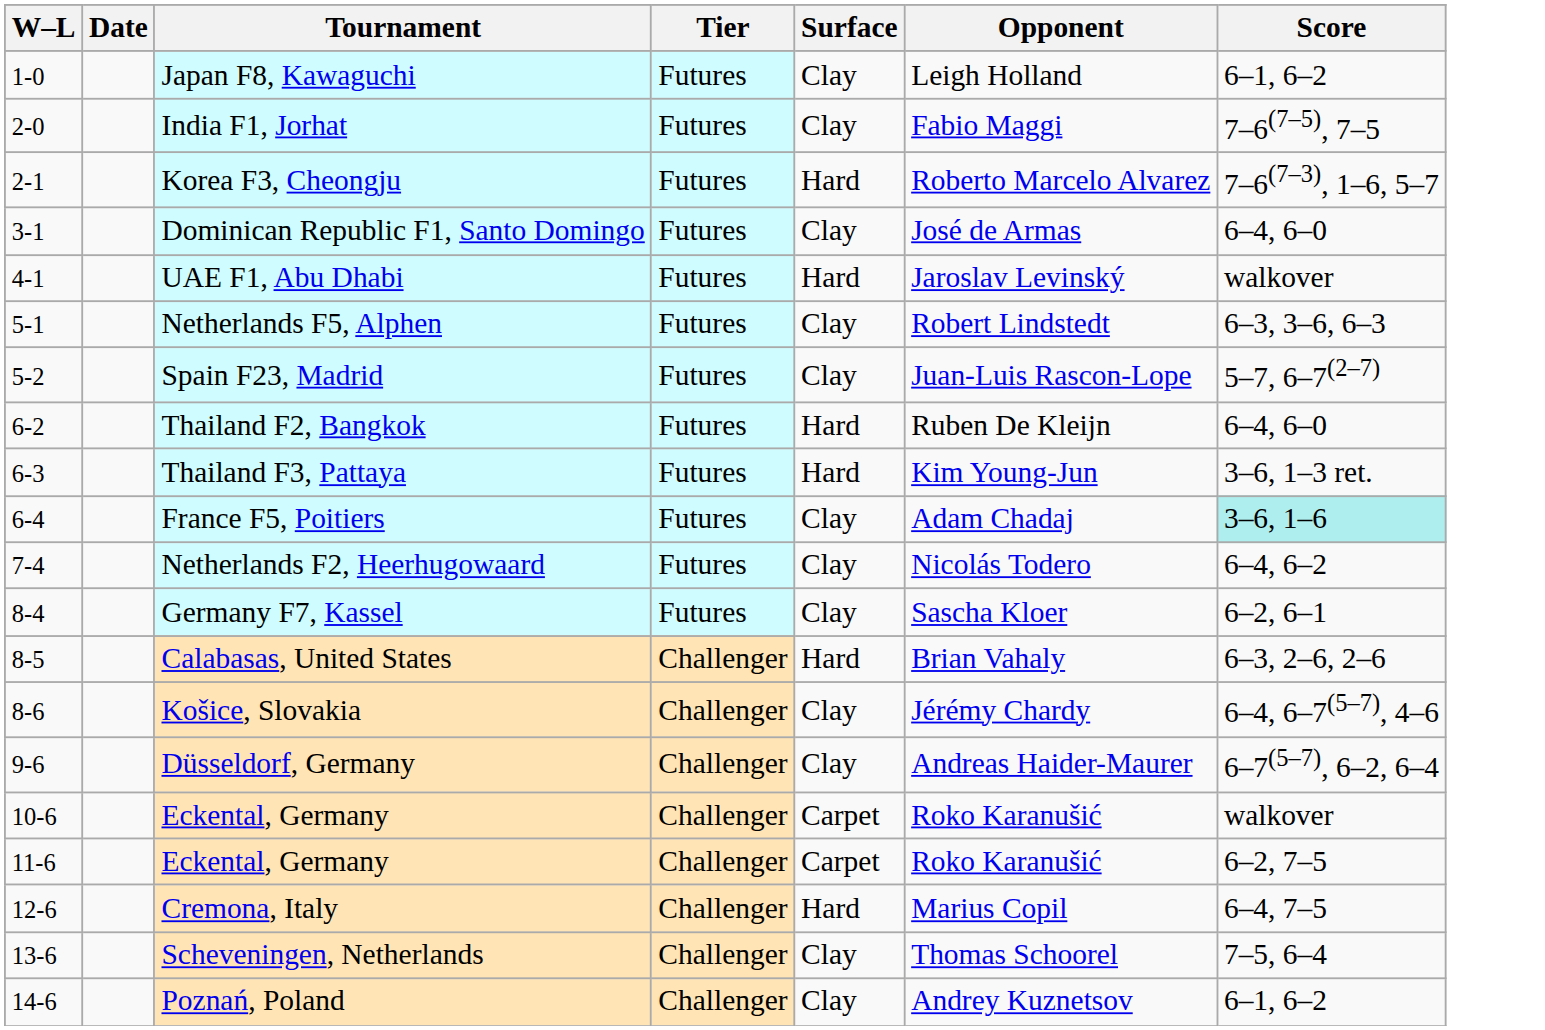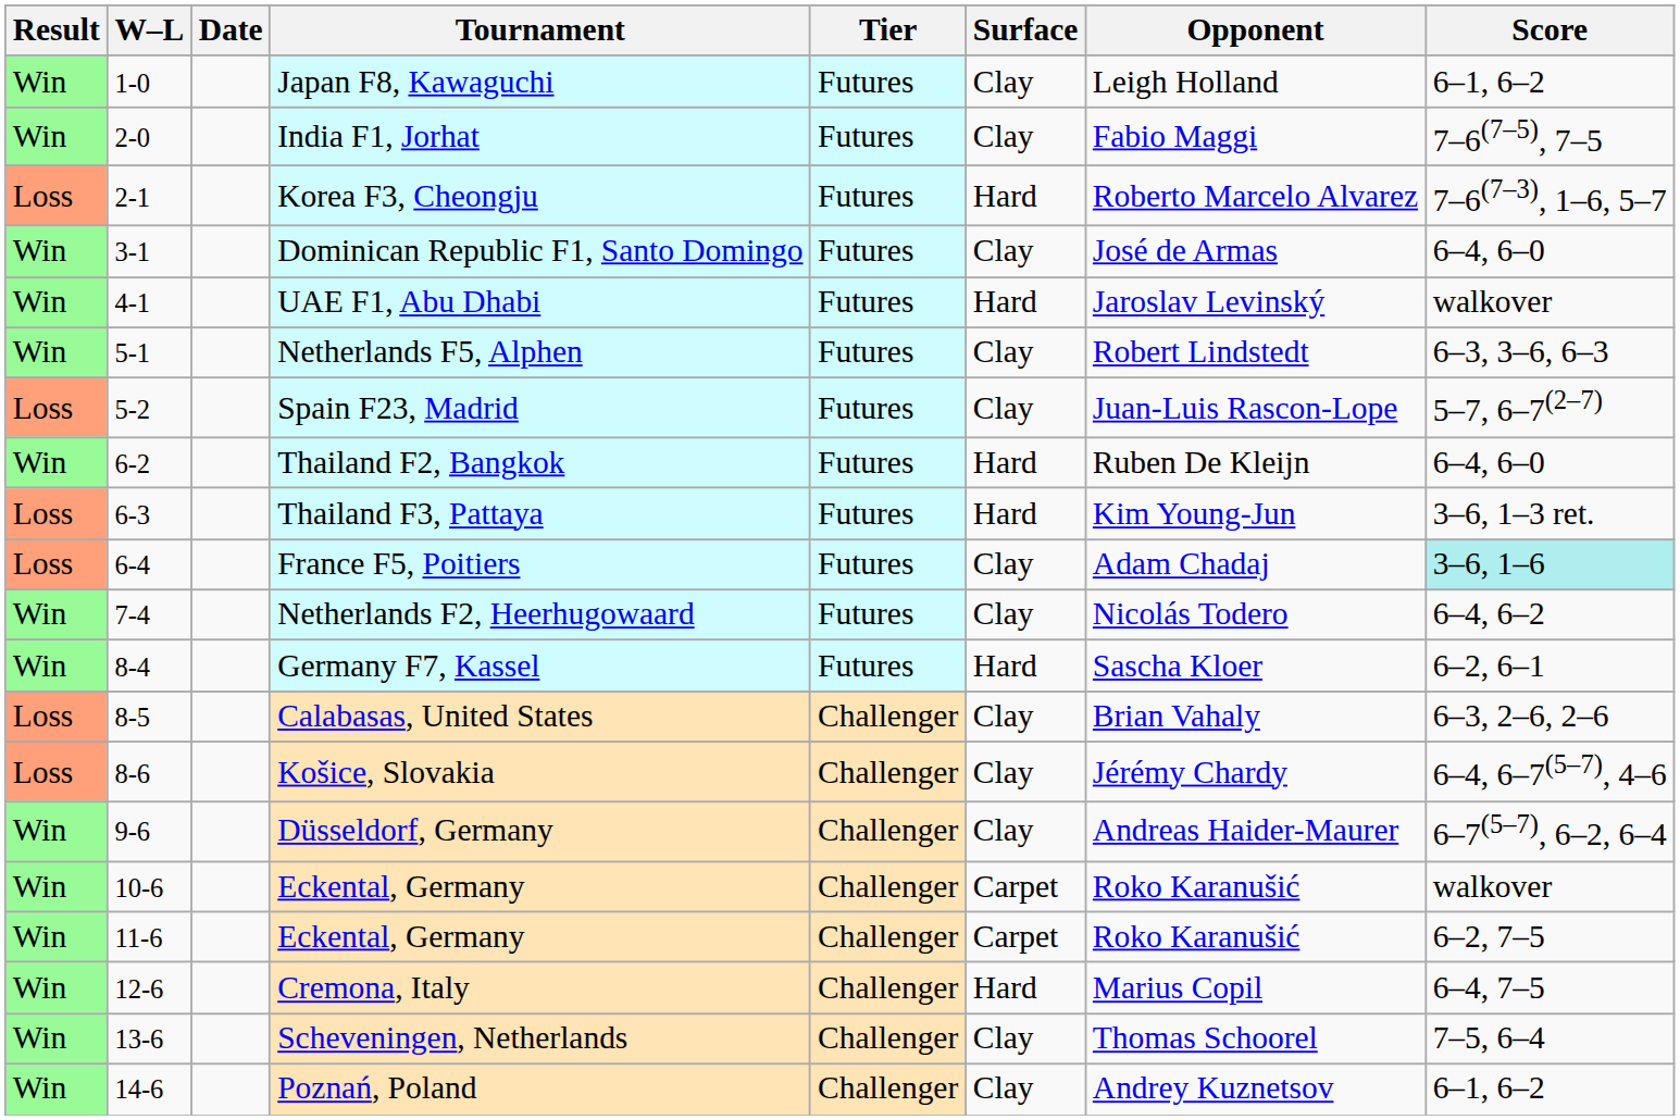 <table class="sortable wikitable">
 <tr>
+<th>Result</th>
 <th class="unsortable">W–L</th>
 <th>Date</th>
 <th>Tournament</th>
 <th>Tier</th>
 <th>Surface</th>
 <th>Opponent</th>
 <th class="unsortable">Score</th>
 </tr>
 <tr>
+<td style="background:#98fb98;">Win</td>
 <td><small>1-0</small></td>
 <td></td>
 <td style="background:#cffcff;">Japan F8, <a href='#'>Kawaguchi</a></td>
 <td style="background:#cffcff;">Futures</td>
 <td>Clay</td>
 <td> Leigh Holland</td>
 <td>6–1, 6–2</td>
 </tr>
 <tr>
+<td style="background:#98fb98;">Win</td>
 <td><small>2-0</small></td>
 <td></td>
 <td style="background:#cffcff;">India F1, <a href='#'>Jorhat</a></td>
 <td style="background:#cffcff;">Futures</td>
 <td>Clay</td>
 <td> <a href='#'>Fabio Maggi</a></td>
 <td>7–6<sup>(7–5)</sup>, 7–5</td>
 </tr>
 <tr>
+<td style="background:#ffa07a;">Loss</td>
 <td><small>2-1</small></td>
 <td></td>
 <td style="background:#cffcff;">Korea F3, <a href='#'>Cheongju</a></td>
 <td style="background:#cffcff;">Futures</td>
 <td>Hard</td>
 <td> <a href='#'>Roberto Marcelo Alvarez</a></td>
 <td>7–6<sup>(7–3)</sup>, 1–6, 5–7</td>
 </tr>
 <tr>
+<td style="background:#98fb98;">Win</td>
 <td><small>3-1</small></td>
 <td></td>
 <td style="background:#cffcff;">Dominican Republic F1, <a href='#'>Santo Domingo</a></td>
 <td style="background:#cffcff;">Futures</td>
 <td>Clay</td>
 <td> <a href='#'>José de Armas</a></td>
 <td>6–4, 6–0</td>
 </tr>
 <tr>
+<td style="background:#98fb98;">Win</td>
 <td><small>4-1</small></td>
 <td></td>
 <td style="background:#cffcff;">UAE F1, <a href='#'>Abu Dhabi</a></td>
 <td style="background:#cffcff;">Futures</td>
 <td>Hard</td>
 <td> <a href='#'>Jaroslav Levinský</a></td>
 <td>walkover</td>
 </tr>
 <tr>
+<td style="background:#98fb98;">Win</td>
 <td><small>5-1</small></td>
 <td></td>
 <td style="background:#cffcff;">Netherlands F5, <a href='#'>Alphen</a></td>
 <td style="background:#cffcff;">Futures</td>
 <td>Clay</td>
 <td> <a href='#'>Robert Lindstedt</a></td>
 <td>6–3, 3–6, 6–3</td>
 </tr>
 <tr>
+<td style="background:#ffa07a;">Loss</td>
 <td><small>5-2</small></td>
 <td></td>
 <td style="background:#cffcff;">Spain F23, <a href='#'>Madrid</a></td>
 <td style="background:#cffcff;">Futures</td>
 <td>Clay</td>
 <td> <a href='#'>Juan-Luis Rascon-Lope</a></td>
 <td>5–7, 6–7<sup>(2–7)</sup></td>
 </tr>
 <tr>
+<td style="background:#98fb98;">Win</td>
 <td><small>6-2</small></td>
 <td></td>
 <td style="background:#cffcff;">Thailand F2, <a href='#'>Bangkok</a></td>
 <td style="background:#cffcff;">Futures</td>
 <td>Hard</td>
 <td> Ruben De Kleijn</td>
 <td>6–4, 6–0</td>
 </tr>
 <tr>
+<td style="background:#ffa07a;">Loss</td>
 <td><small>6-3</small></td>
 <td></td>
 <td style="background:#cffcff;">Thailand F3, <a href='#'>Pattaya</a></td>
 <td style="background:#cffcff;">Futures</td>
 <td>Hard</td>
 <td> <a href='#'>Kim Young-Jun</a></td>
 <td>3–6, 1–3 ret.</td>
 </tr>
 <tr>
+<td style="background:#ffa07a;">Loss</td>
 <td><small>6-4</small></td>
 <td></td>
 <td style="background:#cffcff;">France F5, <a href='#'>Poitiers</a></td>
 <td style="background:#cffcff;">Futures</td>
 <td>Clay</td>
 <td> <a href='#'>Adam Chadaj</a></td>
 <td style="background: paleturquoise;">3–6, 1–6</td>
 </tr>
 <tr>
+<td style="background:#98fb98;">Win</td>
 <td><small>7-4</small></td>
 <td></td>
 <td style="background:#cffcff;">Netherlands F2, <a href='#'>Heerhugowaard</a></td>
 <td style="background:#cffcff;">Futures</td>
 <td>Clay</td>
 <td> <a href='#'>Nicolás Todero</a></td>
 <td>6–4, 6–2</td>
 </tr>
 <tr>
+<td style="background:#98fb98;">Win</td>
 <td><small>8-4</small></td>
 <td></td>
 <td style="background:#cffcff;">Germany F7, <a href='#'>Kassel</a></td>
 <td style="background:#cffcff;">Futures</td>
-<td>Clay</td>
+<td>Hard</td>
 <td> <a href='#'>Sascha Kloer</a></td>
 <td>6–2, 6–1</td>
 </tr>
 <tr>
+<td style="background:#ffa07a;">Loss</td>
 <td><small>8-5</small></td>
 <td></td>
 <td style="background:moccasin;"><a href='#'>Calabasas</a>, United States</td>
 <td style="background:moccasin;">Challenger</td>
-<td>Hard</td>
+<td>Clay</td>
 <td> <a href='#'>Brian Vahaly</a></td>
 <td>6–3, 2–6, 2–6</td>
 </tr>
 <tr>
+<td style="background:#ffa07a;">Loss</td>
 <td><small>8-6</small></td>
 <td></td>
 <td style="background:moccasin;"><a href='#'>Košice</a>, Slovakia</td>
 <td style="background:moccasin;">Challenger</td>
 <td>Clay</td>
 <td> <a href='#'>Jérémy Chardy</a></td>
 <td>6–4, 6–7<sup>(5–7)</sup>, 4–6</td>
 </tr>
 <tr>
+<td style="background:#98fb98;">Win</td>
 <td><small>9-6</small></td>
 <td></td>
 <td style="background:moccasin;"><a href='#'>Düsseldorf</a>, Germany</td>
 <td style="background:moccasin;">Challenger</td>
 <td>Clay</td>
 <td> <a href='#'>Andreas Haider-Maurer</a></td>
 <td>6–7<sup>(5–7)</sup>, 6–2, 6–4</td>
 </tr>
 <tr>
+<td style="background:#98fb98;">Win</td>
 <td><small>10-6</small></td>
 <td></td>
 <td style="background:moccasin;"><a href='#'>Eckental</a>, Germany</td>
 <td style="background:moccasin;">Challenger</td>
 <td>Carpet</td>
 <td> <a href='#'>Roko Karanušić</a></td>
 <td>walkover</td>
 </tr>
 <tr>
+<td style="background:#98fb98;">Win</td>
 <td><small>11-6</small></td>
 <td></td>
 <td style="background:moccasin;"><a href='#'>Eckental</a>, Germany</td>
 <td style="background:moccasin;">Challenger</td>
 <td>Carpet</td>
 <td> <a href='#'>Roko Karanušić</a></td>
 <td>6–2, 7–5</td>
 </tr>
 <tr>
+<td style="background:#98fb98;">Win</td>
 <td><small>12-6</small></td>
 <td></td>
 <td style="background:moccasin;"><a href='#'>Cremona</a>, Italy</td>
 <td style="background:moccasin;">Challenger</td>
 <td>Hard</td>
 <td> <a href='#'>Marius Copil</a></td>
 <td>6–4, 7–5</td>
 </tr>
 <tr>
+<td style="background:#98fb98;">Win</td>
 <td><small>13-6</small></td>
 <td></td>
 <td style="background:moccasin;"><a href='#'>Scheveningen</a>, Netherlands</td>
 <td style="background:moccasin;">Challenger</td>
 <td>Clay</td>
 <td> <a href='#'>Thomas Schoorel</a></td>
 <td>7–5, 6–4</td>
 </tr>
 <tr>
+<td style="background:#98fb98;">Win</td>
 <td><small>14-6</small></td>
 <td></td>
 <td style="background:moccasin;"><a href='#'>Poznań</a>, Poland</td>
 <td style="background:moccasin;">Challenger</td>
 <td>Clay</td>
 <td> <a href='#'>Andrey Kuznetsov</a></td>
 <td>6–1, 6–2</td>
 </tr>
 </table>
